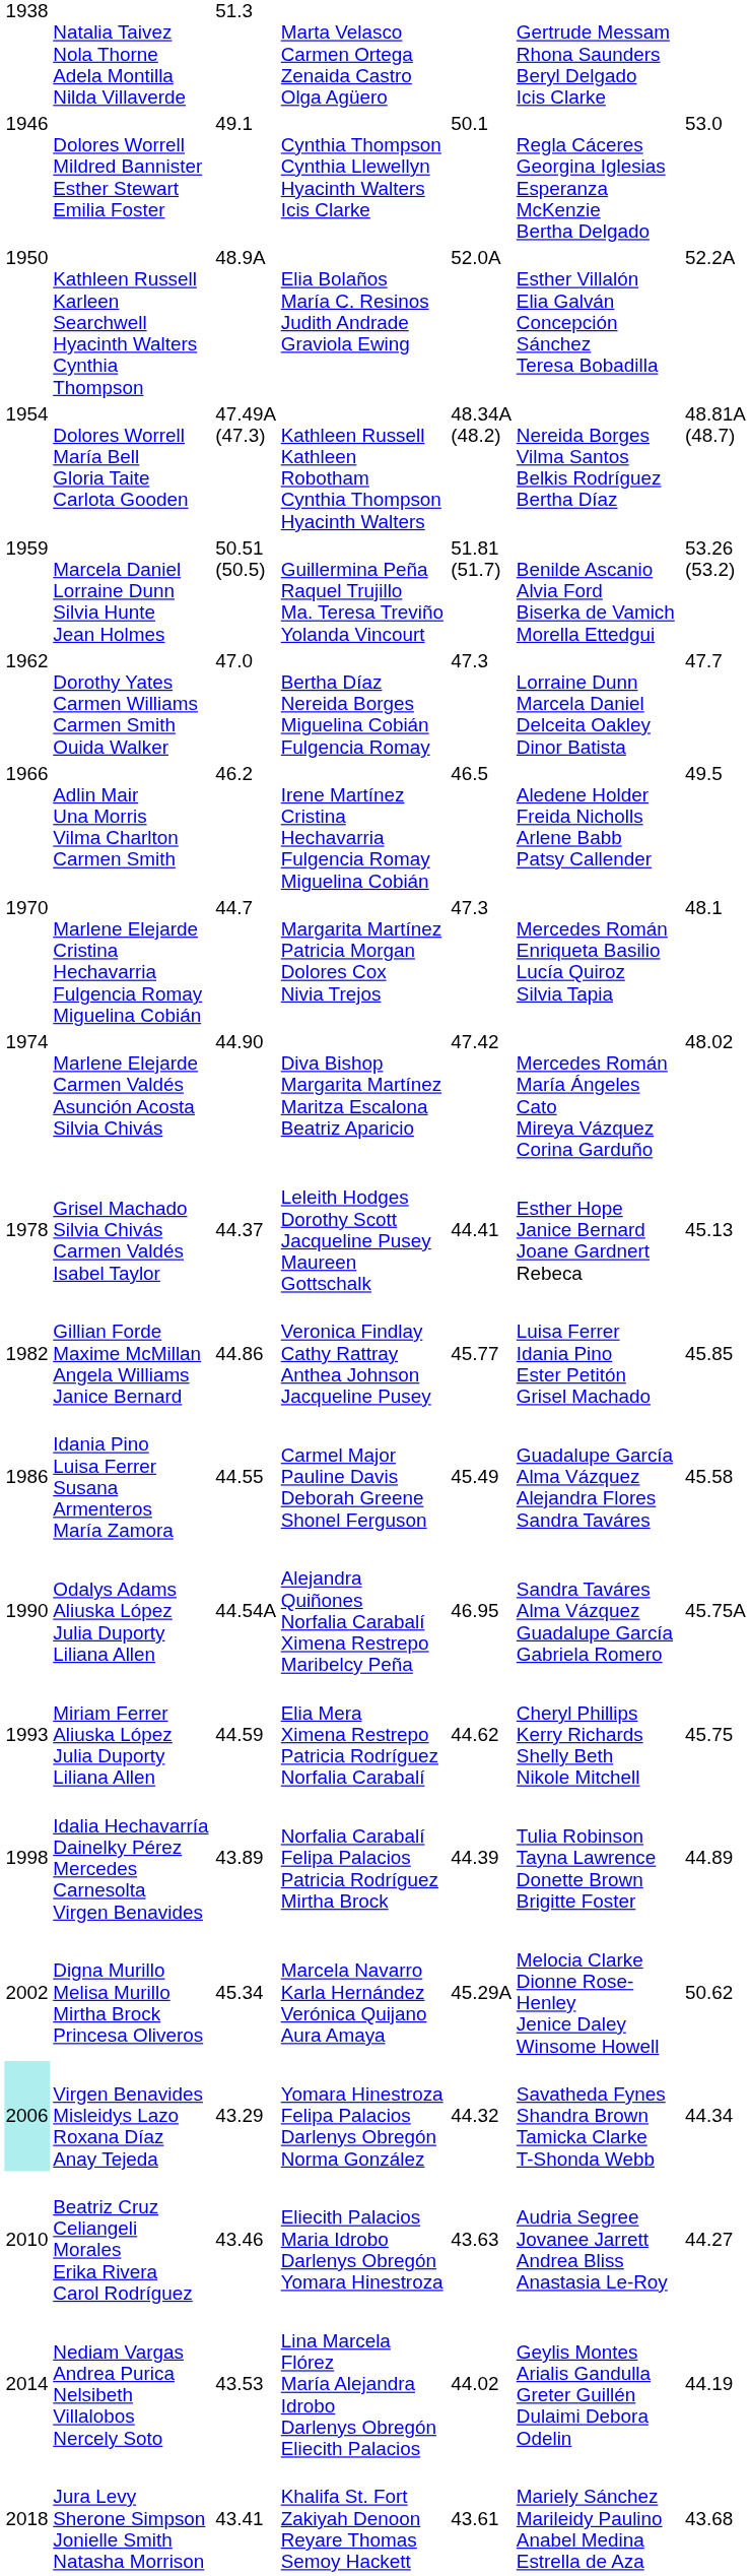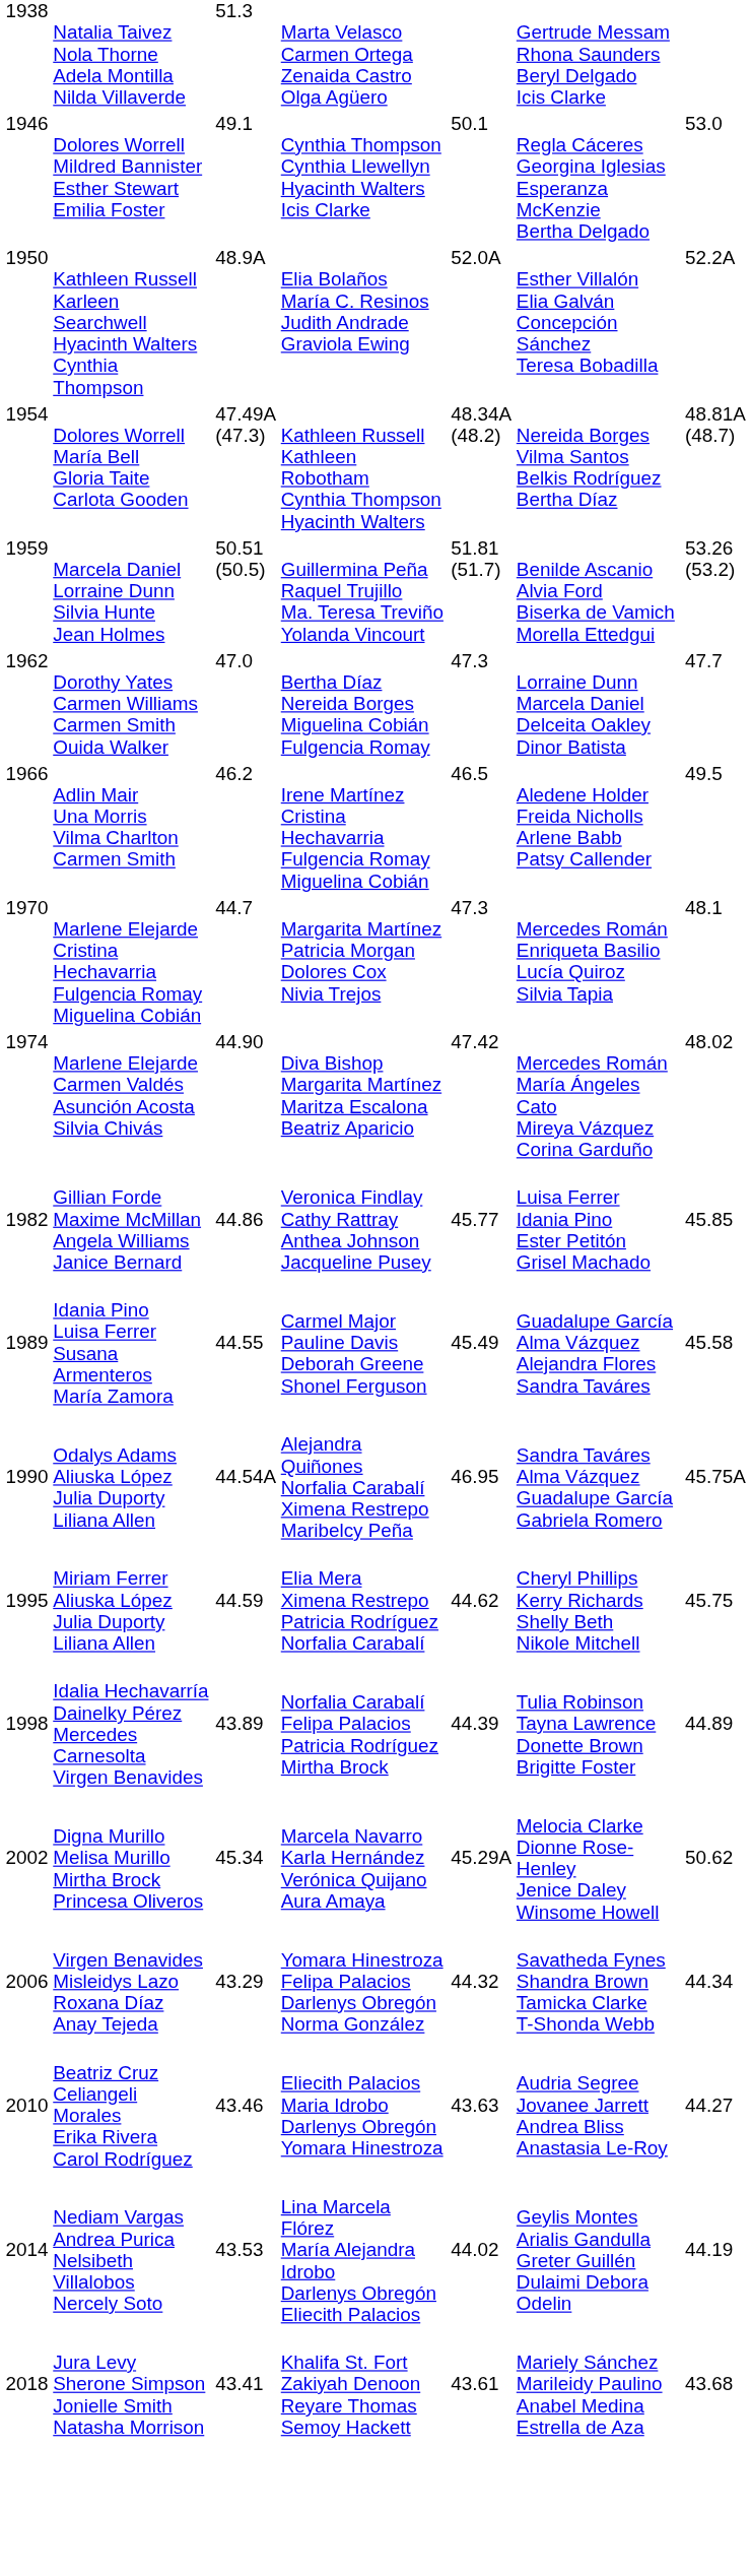 <table>
 <tr style="vertical-align:top;">
 <td>1938</td>
 <td><br> <a href='#'>Natalia Taivez</a><br> <a href='#'>Nola Thorne</a><br> <a href='#'>Adela Montilla</a><br> <a href='#'>Nilda Villaverde</a></td>
 <td>51.3</td>
 <td><br> <a href='#'>Marta Velasco</a><br> <a href='#'>Carmen Ortega</a><br> <a href='#'>Zenaida Castro</a><br> <a href='#'>Olga Agüero</a></td>
 <td></td>
 <td><br> <a href='#'>Gertrude Messam</a><br> <a href='#'>Rhona Saunders</a><br> <a href='#'>Beryl Delgado</a><br> <a href='#'>Icis Clarke</a></td>
 <td></td>
 </tr>
 <tr style="vertical-align:top;">
 <td>1946</td>
 <td><br> <a href='#'>Dolores Worrell</a><br> <a href='#'>Mildred Bannister</a><br> <a href='#'>Esther Stewart</a><br> <a href='#'>Emilia Foster</a></td>
 <td>49.1</td>
 <td><br> <a href='#'>Cynthia Thompson</a><br> <a href='#'>Cynthia Llewellyn</a><br> <a href='#'>Hyacinth Walters</a><br> <a href='#'>Icis Clarke</a></td>
 <td>50.1</td>
 <td><br> <a href='#'>Regla Cáceres</a><br> <a href='#'>Georgina Iglesias</a><br> <a href='#'>Esperanza McKenzie</a><br> <a href='#'>Bertha Delgado</a></td>
 <td>53.0</td>
 </tr>
 <tr style="vertical-align:top;">
 <td>1950</td>
 <td><br> <a href='#'>Kathleen Russell</a><br> <a href='#'>Karleen Searchwell</a><br> <a href='#'>Hyacinth Walters</a><br> <a href='#'>Cynthia Thompson</a></td>
 <td>48.9A</td>
 <td><br> <a href='#'>Elia Bolaños</a><br> <a href='#'>María C. Resinos</a><br> <a href='#'>Judith Andrade</a><br> <a href='#'>Graviola Ewing</a></td>
 <td>52.0A</td>
 <td><br> <a href='#'>Esther Villalón</a><br> <a href='#'>Elia Galván</a><br> <a href='#'>Concepción Sánchez</a><br> <a href='#'>Teresa Bobadilla</a></td>
 <td>52.2A</td>
 </tr>
 <tr style="vertical-align:top;">
 <td>1954</td>
 <td><br> <a href='#'>Dolores Worrell</a><br> <a href='#'>María Bell</a><br> <a href='#'>Gloria Taite</a><br> <a href='#'>Carlota Gooden</a></td>
 <td>47.49A<br>(47.3)</td>
 <td><br> <a href='#'>Kathleen Russell</a><br> <a href='#'>Kathleen Robotham</a><br> <a href='#'>Cynthia Thompson</a><br> <a href='#'>Hyacinth Walters</a></td>
 <td>48.34A<br>(48.2)</td>
 <td><br> <a href='#'>Nereida Borges</a><br> <a href='#'>Vilma Santos</a><br> <a href='#'>Belkis Rodríguez</a><br> <a href='#'>Bertha Díaz</a></td>
 <td>48.81A<br>(48.7)</td>
 </tr>
 <tr style="vertical-align:top;">
 <td>1959</td>
 <td><br> <a href='#'>Marcela Daniel</a><br> <a href='#'>Lorraine Dunn</a><br> <a href='#'>Silvia Hunte</a><br> <a href='#'>Jean Holmes</a></td>
 <td>50.51<br>(50.5)</td>
 <td><br> <a href='#'>Guillermina Peña</a><br> <a href='#'>Raquel Trujillo</a><br> <a href='#'>Ma. Teresa Treviño</a><br> <a href='#'>Yolanda Vincourt</a></td>
 <td>51.81<br>(51.7)</td>
 <td><br> <a href='#'>Benilde Ascanio</a><br> <a href='#'>Alvia Ford</a><br> <a href='#'>Biserka de Vamich</a><br> <a href='#'>Morella Ettedgui</a></td>
 <td>53.26<br>(53.2)</td>
 </tr>
 <tr style="vertical-align:top;">
 <td>1962</td>
 <td><br> <a href='#'>Dorothy Yates</a><br> <a href='#'>Carmen Williams</a><br> <a href='#'>Carmen Smith</a><br> <a href='#'>Ouida Walker</a></td>
 <td>47.0</td>
 <td><br> <a href='#'>Bertha Díaz</a><br> <a href='#'>Nereida Borges</a><br> <a href='#'>Miguelina Cobián</a><br> <a href='#'>Fulgencia Romay</a></td>
 <td>47.3</td>
 <td><br> <a href='#'>Lorraine Dunn</a><br> <a href='#'>Marcela Daniel</a><br> <a href='#'>Delceita Oakley</a><br> <a href='#'>Dinor Batista</a></td>
 <td>47.7</td>
 </tr>
 <tr style="vertical-align:top;">
 <td>1966</td>
 <td><br> <a href='#'>Adlin Mair</a><br> <a href='#'>Una Morris</a><br> <a href='#'>Vilma Charlton</a><br> <a href='#'>Carmen Smith</a></td>
 <td>46.2</td>
 <td><br> <a href='#'>Irene Martínez</a><br> <a href='#'>Cristina Hechavarria</a><br> <a href='#'>Fulgencia Romay</a><br> <a href='#'>Miguelina Cobián</a></td>
 <td>46.5</td>
 <td><br> <a href='#'>Aledene Holder</a><br> <a href='#'>Freida Nicholls</a><br> <a href='#'>Arlene Babb</a><br> <a href='#'>Patsy Callender</a></td>
 <td>49.5</td>
 </tr>
 <tr style="vertical-align:top;">
 <td>1970</td>
 <td><br> <a href='#'>Marlene Elejarde</a><br> <a href='#'>Cristina Hechavarria</a><br> <a href='#'>Fulgencia Romay</a><br> <a href='#'>Miguelina Cobián</a></td>
 <td>44.7</td>
 <td><br> <a href='#'>Margarita Martínez</a><br> <a href='#'>Patricia Morgan</a><br> <a href='#'>Dolores Cox</a><br> <a href='#'>Nivia Trejos</a></td>
 <td>47.3</td>
 <td><br> <a href='#'>Mercedes Román</a><br> <a href='#'>Enriqueta Basilio</a><br> <a href='#'>Lucía Quiroz</a><br> <a href='#'>Silvia Tapia</a></td>
 <td>48.1</td>
 </tr>
 <tr style="vertical-align:top;">
 <td>1974</td>
 <td><br><a href='#'>Marlene Elejarde</a><br><a href='#'>Carmen Valdés</a><br><a href='#'>Asunción Acosta</a><br><a href='#'>Silvia Chivás</a></td>
 <td>44.90</td>
 <td><br><a href='#'>Diva Bishop</a><br><a href='#'>Margarita Martínez</a><br><a href='#'>Maritza Escalona</a><br><a href='#'>Beatriz Aparicio</a></td>
 <td>47.42</td>
 <td><br><a href='#'>Mercedes Román</a><br><a href='#'>María Ángeles Cato</a><br><a href='#'>Mireya Vázquez</a><br><a href='#'>Corina Garduño</a></td>
 <td>48.02</td>
 </tr>
 <tr>
-<td>1978</td>
-<td><br><a href='#'>Grisel Machado</a><br><a href='#'>Silvia Chivás</a><br><a href='#'>Carmen Valdés</a><br><a href='#'>Isabel Taylor</a></td>
-<td>44.37</td>
-<td><br><a href='#'>Leleith Hodges</a><br><a href='#'>Dorothy Scott</a><br><a href='#'>Jacqueline Pusey</a><br><a href='#'>Maureen Gottschalk</a></td>
-<td>44.41</td>
-<td><br><a href='#'>Esther Hope</a><br><a href='#'>Janice Bernard</a><br><a href='#'>Joane Gardnert</a><br>Rebeca</td>
-<td>45.13</td>
-</tr>
-<tr>
 <td>1982</td>
 <td><br><a href='#'>Gillian Forde</a><br><a href='#'>Maxime McMillan</a><br><a href='#'>Angela Williams</a><br><a href='#'>Janice Bernard</a></td>
 <td>44.86</td>
 <td><br><a href='#'>Veronica Findlay</a><br><a href='#'>Cathy Rattray</a><br><a href='#'>Anthea Johnson</a><br><a href='#'>Jacqueline Pusey</a></td>
 <td>45.77</td>
 <td><br><a href='#'>Luisa Ferrer</a><br><a href='#'>Idania Pino</a><br><a href='#'>Ester Petitón</a><br><a href='#'>Grisel Machado</a></td>
 <td>45.85</td>
 </tr>
 <tr>
-<td>1986</td>
+<td>1989</td>
 <td><br><a href='#'>Idania Pino</a><br><a href='#'>Luisa Ferrer</a><br><a href='#'>Susana Armenteros</a><br><a href='#'>María Zamora</a></td>
 <td>44.55</td>
 <td><br><a href='#'>Carmel Major</a><br><a href='#'>Pauline Davis</a><br><a href='#'>Deborah Greene</a><br><a href='#'>Shonel Ferguson</a></td>
 <td>45.49</td>
 <td><br><a href='#'>Guadalupe García</a><br><a href='#'>Alma Vázquez</a><br><a href='#'>Alejandra Flores</a><br><a href='#'>Sandra Taváres</a></td>
 <td>45.58</td>
 </tr>
 <tr>
 <td>1990</td>
 <td><br><a href='#'>Odalys Adams</a><br><a href='#'>Aliuska López</a><br><a href='#'>Julia Duporty</a><br><a href='#'>Liliana Allen</a></td>
 <td>44.54A</td>
 <td><br><a href='#'>Alejandra Quiñones</a><br><a href='#'>Norfalia Carabalí</a><br><a href='#'>Ximena Restrepo</a><br><a href='#'>Maribelcy Peña</a></td>
 <td>46.95</td>
 <td><br><a href='#'>Sandra Taváres</a><br><a href='#'>Alma Vázquez</a><br><a href='#'>Guadalupe García</a><br><a href='#'>Gabriela Romero</a></td>
 <td>45.75A</td>
 </tr>
 <tr>
-<td>1993</td>
+<td>1995</td>
 <td><br><a href='#'>Miriam Ferrer</a><br><a href='#'>Aliuska López</a><br><a href='#'>Julia Duporty</a><br><a href='#'>Liliana Allen</a></td>
 <td>44.59</td>
 <td><br><a href='#'>Elia Mera</a><br><a href='#'>Ximena Restrepo</a><br><a href='#'>Patricia Rodríguez</a><br><a href='#'>Norfalia Carabalí</a></td>
 <td>44.62</td>
 <td><br><a href='#'>Cheryl Phillips</a><br><a href='#'>Kerry Richards</a><br><a href='#'>Shelly Beth</a><br><a href='#'>Nikole Mitchell</a></td>
 <td>45.75</td>
 </tr>
 <tr>
 <td>1998</td>
 <td><br><a href='#'>Idalia Hechavarría</a><br><a href='#'>Dainelky Pérez</a><br><a href='#'>Mercedes Carnesolta</a><br><a href='#'>Virgen Benavides</a></td>
 <td>43.89</td>
 <td><br><a href='#'>Norfalia Carabalí</a><br><a href='#'>Felipa Palacios</a><br><a href='#'>Patricia Rodríguez</a><br><a href='#'>Mirtha Brock</a></td>
 <td>44.39</td>
 <td><br><a href='#'>Tulia Robinson</a><br><a href='#'>Tayna Lawrence</a><br><a href='#'>Donette Brown</a><br><a href='#'>Brigitte Foster</a></td>
 <td>44.89</td>
 </tr>
 <tr>
 <td>2002</td>
 <td><br><a href='#'>Digna Murillo</a><br><a href='#'>Melisa Murillo</a><br><a href='#'>Mirtha Brock</a><br><a href='#'>Princesa Oliveros</a></td>
 <td>45.34</td>
 <td><br><a href='#'>Marcela Navarro</a><br><a href='#'>Karla Hernández</a><br><a href='#'>Verónica Quijano</a><br><a href='#'>Aura Amaya</a></td>
 <td>45.29A</td>
 <td><br><a href='#'>Melocia Clarke</a><br><a href='#'>Dionne Rose-Henley</a><br><a href='#'>Jenice Daley</a><br><a href='#'>Winsome Howell</a></td>
 <td>50.62</td>
 </tr>
 <tr>
-<td style="background: paleturquoise;">2006</td>
+<td>2006</td>
 <td><br><a href='#'>Virgen Benavides</a><br><a href='#'>Misleidys Lazo</a><br><a href='#'>Roxana Díaz</a><br><a href='#'>Anay Tejeda</a></td>
 <td>43.29</td>
 <td><br><a href='#'>Yomara Hinestroza</a><br><a href='#'>Felipa Palacios</a><br><a href='#'>Darlenys Obregón</a><br><a href='#'>Norma González</a></td>
 <td>44.32</td>
 <td><br><a href='#'>Savatheda Fynes</a><br><a href='#'>Shandra Brown</a><br><a href='#'>Tamicka Clarke</a><br><a href='#'>T-Shonda Webb</a></td>
 <td>44.34</td>
 </tr>
 <tr>
 <td>2010</td>
 <td><br> <a href='#'>Beatriz Cruz</a><br> <a href='#'>Celiangeli Morales</a><br> <a href='#'>Erika Rivera</a><br> <a href='#'>Carol Rodríguez</a></td>
 <td>43.46</td>
 <td><br> <a href='#'>Eliecith Palacios</a><br> <a href='#'>Maria Idrobo</a><br> <a href='#'>Darlenys Obregón</a><br> <a href='#'>Yomara Hinestroza</a></td>
 <td>43.63</td>
 <td><br> <a href='#'>Audria Segree</a><br> <a href='#'>Jovanee Jarrett</a><br> <a href='#'>Andrea Bliss</a><br> <a href='#'>Anastasia Le-Roy</a></td>
 <td>44.27</td>
 </tr>
 <tr>
 <td>2014</td>
 <td><br><a href='#'>Nediam Vargas</a><br><a href='#'>Andrea Purica</a><br><a href='#'>Nelsibeth Villalobos</a><br><a href='#'>Nercely Soto</a></td>
 <td>43.53</td>
 <td><br><a href='#'>Lina Marcela Flórez</a><br><a href='#'>María Alejandra Idrobo</a><br><a href='#'>Darlenys Obregón</a><br><a href='#'>Eliecith Palacios</a></td>
 <td>44.02</td>
 <td><br><a href='#'>Geylis Montes</a><br><a href='#'>Arialis Gandulla</a><br><a href='#'>Greter Guillén</a><br><a href='#'>Dulaimi Debora Odelin</a></td>
 <td>44.19</td>
 </tr>
 <tr>
 <td>2018</td>
 <td><br><a href='#'>Jura Levy</a><br><a href='#'>Sherone Simpson</a><br><a href='#'>Jonielle Smith</a><br><a href='#'>Natasha Morrison</a></td>
 <td>43.41</td>
 <td><br><a href='#'>Khalifa St. Fort</a><br><a href='#'>Zakiyah Denoon</a><br><a href='#'>Reyare Thomas</a><br><a href='#'>Semoy Hackett</a></td>
 <td>43.61</td>
 <td><br><a href='#'>Mariely Sánchez</a><br><a href='#'>Marileidy Paulino</a><br><a href='#'>Anabel Medina</a><br><a href='#'>Estrella de Aza</a></td>
 <td>43.68 </td>
 </tr>
 </table>
